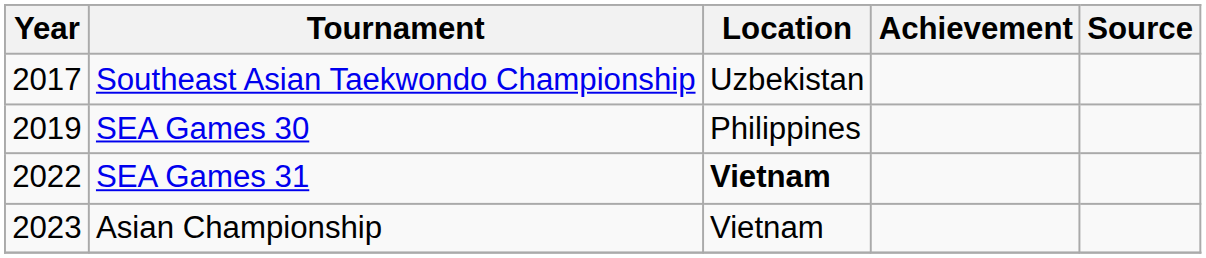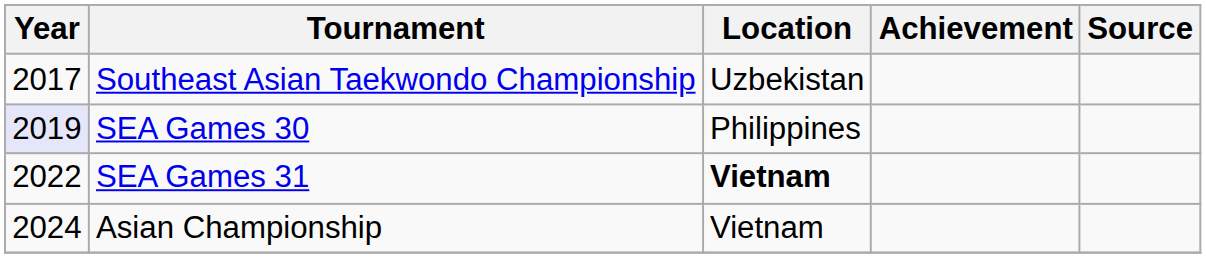 <table class="wikitable">
 <tr>
 <th>Year</th>
 <th>Tournament</th>
 <th>Location</th>
 <th>Achievement</th>
 <th>Source</th>
 </tr>
 <tr>
 <td>2017</td>
 <td><a href='#'>Southeast Asian Taekwondo Championship</a></td>
 <td>Uzbekistan</td>
 <td></td>
 <td></td>
 </tr>
 <tr>
-<td>2019</td>
+<td style="background: lavender;">2019</td>
 <td><a href='#'>SEA Games 30</a></td>
 <td>Philippines</td>
 <td></td>
 <td></td>
 </tr>
 <tr>
 <td>2022</td>
 <td><a href='#'>SEA Games 31</a></td>
 <td><strong>Vietnam</strong></td>
 <td></td>
 <td></td>
 </tr>
 <tr>
-<td>2023</td>
+<td>2024</td>
 <td>Asian Championship</td>
 <td>Vietnam</td>
 <td></td>
 <td></td>
 </tr>
 <tr>
 </tr>
 </table>
